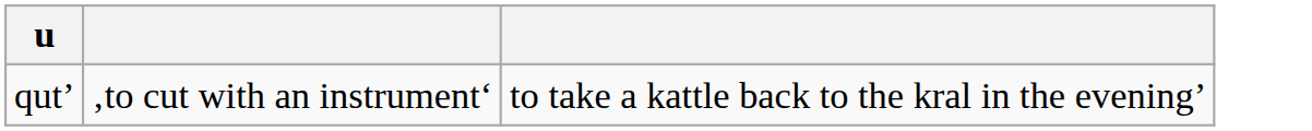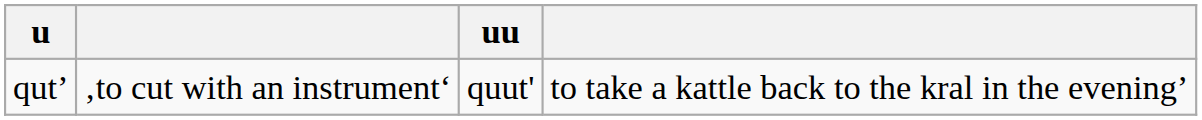 <table class="wikitable">
 <tr>
 <th>u</th>
 <th></th>
+<th>uu</th>
 <th></th>
 </tr>
 <tr>
 <td>qut’</td>
 <td>‚to cut with an instrument‘</td>
+<td>quut'</td>
 <td>to take a kattle back to the kral in the evening’</td>
 </tr>
 </table>
